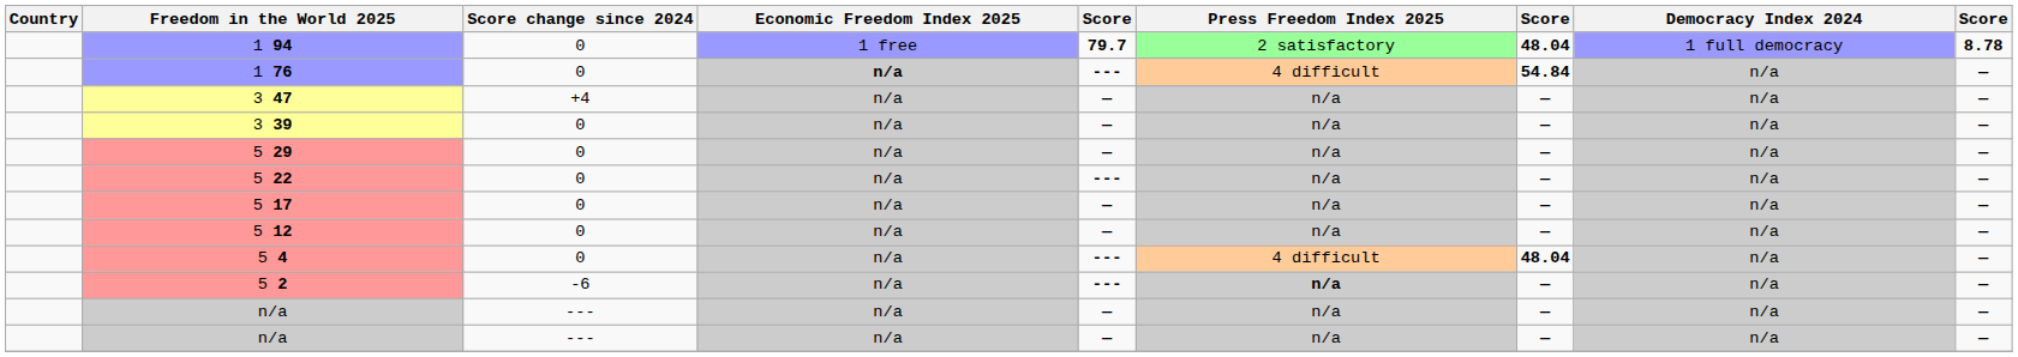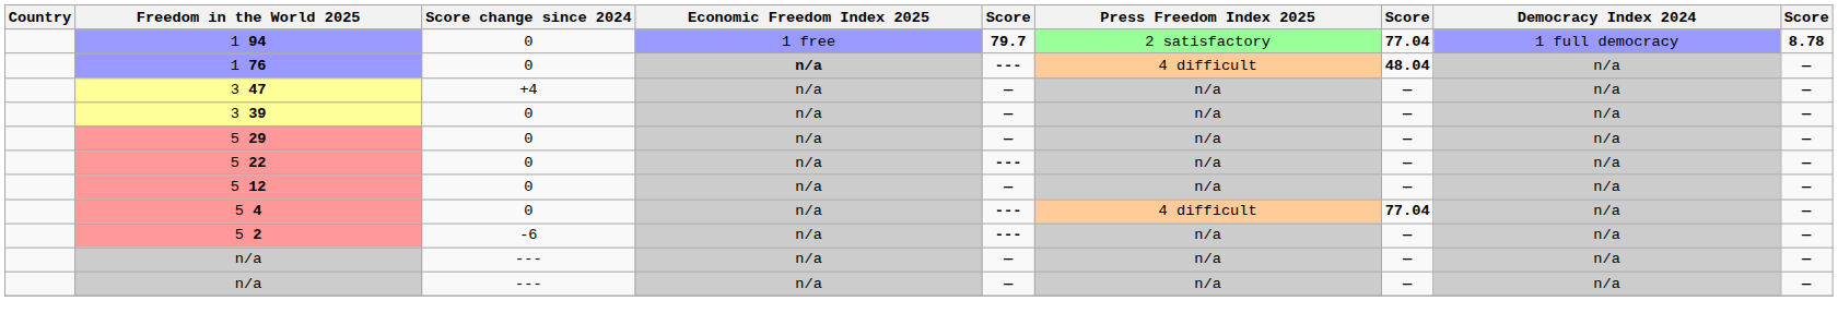 <table class="wikitable sortable sticky-header" style="text-align:center;">
 <tr>
 <th>Country</th>
 <th width="19%">Freedom in the World 2025</th>
 <th>Score change since 2024</th>
 <th width="19%">Economic Freedom Index 2025</th>
 <th>Score</th>
 <th width="19%">Press Freedom Index 2025</th>
 <th>Score</th>
 <th width="19%">Democracy Index 2024</th>
 <th>Score</th>
 </tr>
 <tr>
 <td style="text-align:left;"></td>
 <td style="background:#99f;"><span>1</span> <strong>94</strong></td>
 <td><span>0</span></td>
 <td style="background:#99f;"><span>1</span> free</td>
 <td><strong>79.7 </strong></td>
 <td style="background:#9f9;"><span>2</span> satisfactory</td>
-<td><strong>48.04</strong></td>
+<td><strong>77.04</strong></td>
 <td style="background:#99f;"><span>1</span> full democracy</td>
 <td><strong>8.78</strong></td>
 </tr>
 <tr>
 <td style="text-align:left"></td>
 <td style="background:#99f;"><span>1</span> <strong>76</strong></td>
 <td><span>0</span></td>
 <td style="background:#ccc;"><strong>n/a</strong></td>
 <td><strong>---</strong></td>
 <td style="background:#fc9;"><span>4</span> difficult</td>
-<td><strong>54.84</strong></td>
+<td><strong>48.04</strong></td>
 <td style="background:#ccc;">n/a</td>
 <td><strong>—</strong></td>
 </tr>
 <tr>
 <td style="text-align:left"></td>
 <td style="background:#ff9;"><span>3</span> <strong>47</strong></td>
 <td><span>+4</span></td>
 <td style="background:#ccc;">n/a</td>
 <td><strong>—</strong></td>
 <td style="background:#ccc;">n/a</td>
 <td><strong>—</strong></td>
 <td style="background:#ccc;">n/a</td>
 <td><strong>—</strong></td>
 </tr>
 <tr>
 <td style="text-align:left"></td>
 <td style="background:#ff9;"><span>3</span> <strong>39</strong></td>
 <td><span>0</span></td>
 <td style="background:#ccc;">n/a</td>
 <td><strong>—</strong></td>
 <td style="background:#ccc;">n/a</td>
 <td><strong>—</strong></td>
 <td style="background:#ccc;">n/a</td>
 <td><strong>—</strong></td>
 </tr>
 <tr>
 <td style="text-align:left"></td>
 <td style="background:#f99;"><span>5</span> <strong>29</strong></td>
 <td><span>0</span></td>
 <td style="background:#ccc;">n/a</td>
 <td><strong>—</strong></td>
 <td style="background:#ccc;">n/a</td>
 <td><strong>—</strong></td>
 <td style="background:#ccc;">n/a</td>
 <td><strong>—</strong></td>
 </tr>
 <tr>
 <td style="text-align:left"></td>
 <td style="background:#f99;"><span>5</span> <strong>22</strong></td>
 <td><span>0</span></td>
 <td style="background:#ccc;">n/a</td>
 <td><strong>---</strong></td>
 <td style="background:#ccc;">n/a</td>
 <td><strong>—</strong></td>
 <td style="background:#ccc;">n/a</td>
 <td><strong>—</strong></td>
 </tr>
 <tr>
 <td style="text-align:left"></td>
-<td style="background:#f99;"><span>5</span> <strong>17</strong></td>
-<td><span>0</span></td>
-<td style="background:#ccc;">n/a</td>
-<td><strong>—</strong></td>
-<td style="background:#ccc;">n/a</td>
-<td><strong>—</strong></td>
-<td style="background:#ccc;">n/a</td>
-<td><strong>—</strong></td>
-</tr>
-<tr>
-<td style="text-align:left"></td>
 <td style="background:#f99;"><span>5</span> <strong>12</strong></td>
 <td><span>0</span></td>
 <td style="background:#ccc;">n/a</td>
 <td><strong>—</strong></td>
 <td style="background:#ccc;">n/a</td>
 <td><strong>—</strong></td>
 <td style="background:#ccc;">n/a</td>
 <td><strong>—</strong></td>
 </tr>
 <tr>
 <td style="text-align:left"></td>
 <td style="background:#f99;"><span>5</span> <strong>4</strong></td>
 <td><span>0</span></td>
 <td style="background:#ccc;">n/a</td>
 <td><strong>---</strong></td>
 <td style="background:#fc9;"><span>4</span> difficult</td>
-<td><strong>48.04</strong></td>
+<td><strong>77.04</strong></td>
 <td style="background:#ccc;">n/a</td>
 <td><strong>—</strong></td>
 </tr>
 <tr>
 <td style="text-align:left"></td>
 <td style="background:#f99;"><span>5</span> <strong>2</strong></td>
 <td><span>-6</span></td>
 <td style="background:#ccc;">n/a</td>
 <td><strong>---</strong></td>
-<td style="background:#ccc;"><strong>n/a</strong></td>
+<td style="background:#ccc;">n/a</td>
 <td><strong>—</strong></td>
 <td style="background:#ccc;">n/a</td>
 <td><strong>—</strong></td>
 </tr>
 <tr>
 <td style="text-align:left"></td>
 <td style="background:#ccc;">n/a</td>
 <td>---</td>
 <td style="background:#ccc;">n/a</td>
 <td><strong>—</strong></td>
 <td style="background:#ccc;">n/a</td>
 <td><strong>—</strong></td>
 <td style="background:#ccc;">n/a</td>
 <td><strong>—</strong></td>
 </tr>
 <tr>
 <td style="text-align:left"></td>
 <td style="background:#ccc;">n/a</td>
 <td>---</td>
 <td style="background:#ccc;">n/a</td>
 <td><strong>—</strong></td>
 <td style="background:#ccc;">n/a</td>
 <td><strong>—</strong></td>
 <td style="background:#ccc;">n/a</td>
 <td><strong>—</strong></td>
 </tr>
 <tr>
 </tr>
 </table>
